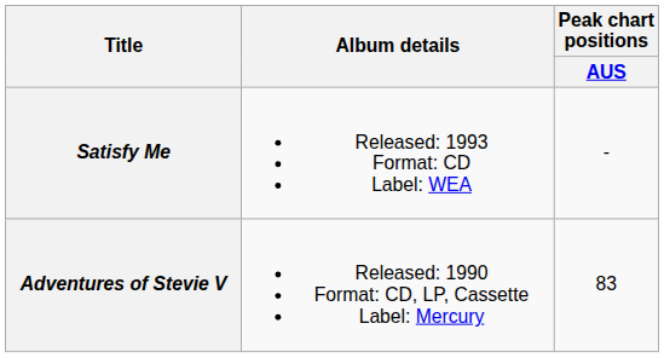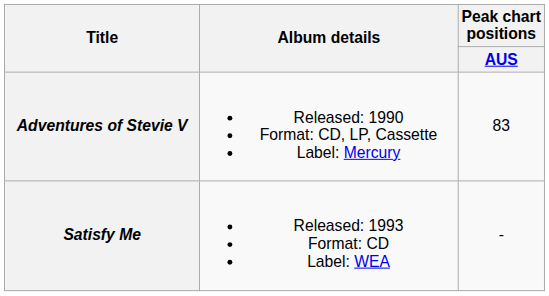 <table class="wikitable plainrowheaders" style="text-align:center;" border="1">
 <tr>
 <th scope="col" rowspan="2" style="width:12em;">Title</th>
 <th scope="col" rowspan="2" style="width:16em;">Album details</th>
 <th scope="col" colspan="1">Peak chart<br>positions</th>
 </tr>
 <tr>
 <th scope="col" style="text-align:center;"><a href='#'>AUS</a><br></th>
 </tr>
 <tr>
+<th scope="row"><em>Adventures of Stevie V</em></th>
+<td><br><ul><li>Released: 1990</li><li>Format: CD, LP, Cassette</li><li>Label: <a href='#'>Mercury</a></li></ul></td>
+<td align="center">83</td>
+</tr>
+<tr>
 <th scope="row"><em>Satisfy Me</em></th>
 <td><br><ul><li>Released: 1993</li><li>Format: CD</li><li>Label: <a href='#'>WEA</a></li></ul></td>
 <td align="center">-</td>
 </tr>
-<tr>
-<th scope="row"><em>Adventures of Stevie V</em></th>
-<td><br><ul><li>Released: 1990</li><li>Format: CD, LP, Cassette</li><li>Label: <a href='#'>Mercury</a></li></ul></td>
-<td align="center">83</td>
-</tr>
 </table>
